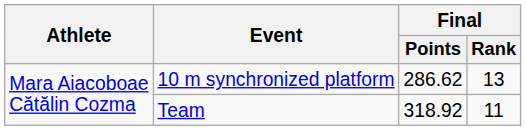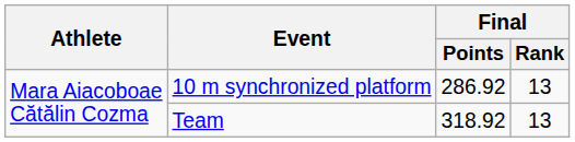 <table class=wikitable style="font-size:90%;">
 <tr>
 <th rowspan="2">Athlete</th>
 <th rowspan="2">Event</th>
 <th colspan="2">Final</th>
 </tr>
 <tr style="font-size:95%">
 <th>Points</th>
 <th>Rank</th>
 </tr>
 <tr align=center>
 <td align=left rowspan=2><a href='#'>Mara Aiacoboae</a><br><a href='#'>Cătălin Cozma</a></td>
 <td align=left><a href='#'>10 m synchronized platform</a></td>
-<td>286.62</td>
+<td>286.92</td>
 <td>13</td>
 </tr>
 <tr align=center>
 <td align=left><a href='#'>Team</a></td>
 <td>318.92</td>
-<td>11</td>
+<td>13</td>
 </tr>
 </table>
